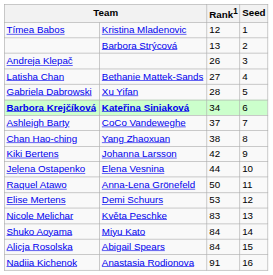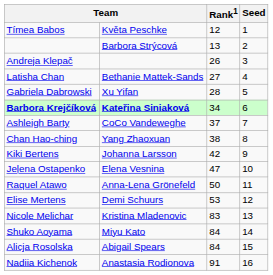 <table class="wikitable sortable collapsible uncollapsed ">
 <tr>
 <th width="325" colspan=2>Team</th>
 <th>Rank<sup>1</sup></th>
 <th>Seed</th>
 </tr>
 <tr>
 <td> <a href='#'>Tímea Babos</a></td>
-<td> <a href='#'>Kristina Mladenovic</a></td>
+<td> <a href='#'>Květa Peschke</a></td>
 <td>12</td>
 <td>1</td>
 </tr>
 <tr>
 <td></td>
 <td> <a href='#'>Barbora Strýcová</a></td>
 <td>13</td>
 <td>2</td>
 </tr>
 <tr>
 <td> <a href='#'>Andreja Klepač</a></td>
 <td></td>
 <td>26</td>
 <td>3</td>
 </tr>
 <tr>
 <td> <a href='#'>Latisha Chan</a></td>
 <td> <a href='#'>Bethanie Mattek-Sands</a></td>
 <td>27</td>
 <td>4</td>
 </tr>
 <tr>
 <td> <a href='#'>Gabriela Dabrowski</a></td>
 <td> <a href='#'>Xu Yifan</a></td>
 <td>28</td>
 <td>5</td>
 </tr>
 <tr style="background:#cfc;">
 <td><strong> <a href='#'>Barbora Krejčíková</a></strong></td>
 <td><strong> <a href='#'>Kateřina Siniaková</a></strong></td>
 <td>34</td>
 <td>6</td>
 </tr>
 <tr>
 <td> <a href='#'>Ashleigh Barty</a></td>
 <td> <a href='#'>CoCo Vandeweghe</a></td>
 <td>37</td>
 <td>7</td>
 </tr>
 <tr>
 <td> <a href='#'>Chan Hao-ching</a></td>
 <td> <a href='#'>Yang Zhaoxuan</a></td>
 <td>38</td>
 <td>8</td>
 </tr>
 <tr>
 <td> <a href='#'>Kiki Bertens</a></td>
 <td> <a href='#'>Johanna Larsson</a></td>
 <td>42</td>
 <td>9</td>
 </tr>
 <tr>
 <td> <a href='#'>Jeļena Ostapenko</a></td>
 <td> <a href='#'>Elena Vesnina</a></td>
-<td>44</td>
+<td>47</td>
 <td>10</td>
 </tr>
 <tr>
 <td> <a href='#'>Raquel Atawo</a></td>
 <td> <a href='#'>Anna-Lena Grönefeld</a></td>
 <td>50</td>
 <td>11</td>
 </tr>
 <tr>
 <td> <a href='#'>Elise Mertens</a></td>
 <td> <a href='#'>Demi Schuurs</a></td>
 <td>53</td>
 <td>12</td>
 </tr>
 <tr>
 <td> <a href='#'>Nicole Melichar</a></td>
-<td> <a href='#'>Květa Peschke</a></td>
+<td> <a href='#'>Kristina Mladenovic</a></td>
 <td>83</td>
 <td>13</td>
 </tr>
 <tr>
 <td> <a href='#'>Shuko Aoyama</a></td>
 <td> <a href='#'>Miyu Kato</a></td>
 <td>84</td>
 <td>14</td>
 </tr>
 <tr>
 <td> <a href='#'>Alicja Rosolska</a></td>
 <td> <a href='#'>Abigail Spears</a></td>
 <td>84</td>
 <td>15</td>
 </tr>
 <tr>
 <td> <a href='#'>Nadiia Kichenok</a></td>
 <td> <a href='#'>Anastasia Rodionova</a></td>
 <td>91</td>
 <td>16</td>
 </tr>
 </table>
